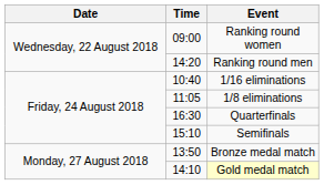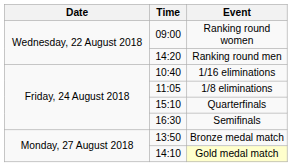 <table class = "wikitable" style="text-align:center;">
 <tr>
 <th width=220>Date</th>
 <th width=50>Time</th>
 <th width=150>Event</th>
 </tr>
 <tr>
 <td rowspan=2>Wednesday, 22 August 2018</td>
 <td>09:00</td>
 <td>Ranking round women</td>
 </tr>
 <tr>
 <td>14:20</td>
 <td>Ranking round men</td>
 </tr>
 <tr>
 <td rowspan=4>Friday, 24 August 2018</td>
 <td>10:40</td>
 <td>1/16 eliminations</td>
 </tr>
 <tr>
 <td>11:05</td>
 <td>1/8 eliminations</td>
 </tr>
 <tr>
-<td>16:30</td>
+<td>15:10</td>
 <td>Quarterfinals</td>
 </tr>
 <tr>
-<td>15:10</td>
+<td>16:30</td>
 <td>Semifinals</td>
 </tr>
 <tr>
 <td rowspan=2>Monday, 27 August 2018</td>
 <td>13:50</td>
 <td>Bronze medal match</td>
 </tr>
 <tr>
 <td>14:10</td>
 <td bgcolor=ffffcc>Gold medal match</td>
 </tr>
 </table>
